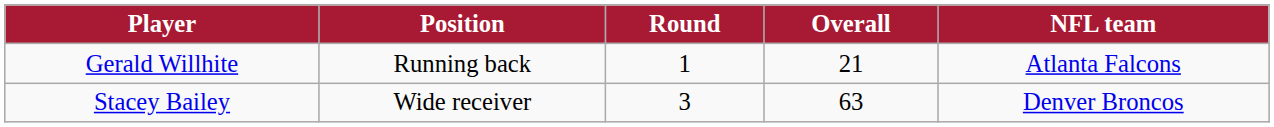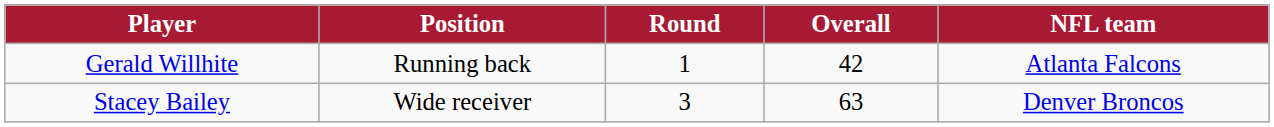 <table class="wikitable" width="65%">
 <tr align="center" style="background:#A81933;color:#FFFFFF;">
 <td><strong>Player</strong></td>
 <td><strong>Position</strong></td>
 <td><strong>Round</strong></td>
 <td><strong>Overall</strong></td>
 <td><strong>NFL team</strong></td>
 </tr>
 <tr align="center" bgcolor="">
 <td><a href='#'>Gerald Willhite</a></td>
 <td>Running back</td>
 <td>1</td>
-<td>21</td>
+<td>42</td>
 <td><a href='#'>Atlanta Falcons</a></td>
 </tr>
 <tr align="center" bgcolor="">
 <td><a href='#'>Stacey Bailey</a></td>
 <td>Wide receiver</td>
 <td>3</td>
 <td>63</td>
 <td><a href='#'>Denver Broncos</a></td>
 </tr>
 </table>
